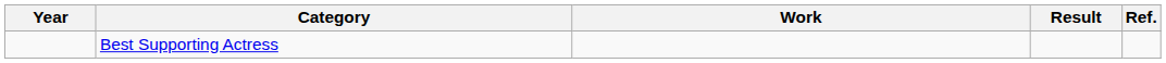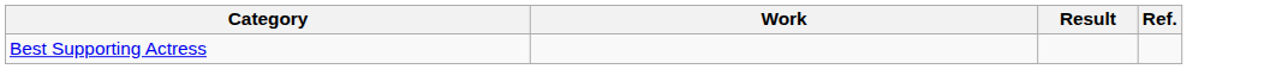 <table class=wikitable>
 <tr>
-<th scope="col" style="width:5em;">Year</th>
 <th scope="col" style="width:28em;">Category</th>
 <th scope="col" style="width:27em;">Work</th>
 <th scope="col" style="width:5em;">Result</th>
 <th>Ref.</th>
 </tr>
 <tr>
-<td style="text-align:center;"></td>
 <td><a href='#'>Best Supporting Actress</a></td>
 <td><em></em></td>
 <td></td>
 <td></td>
 </tr>
 </table>
